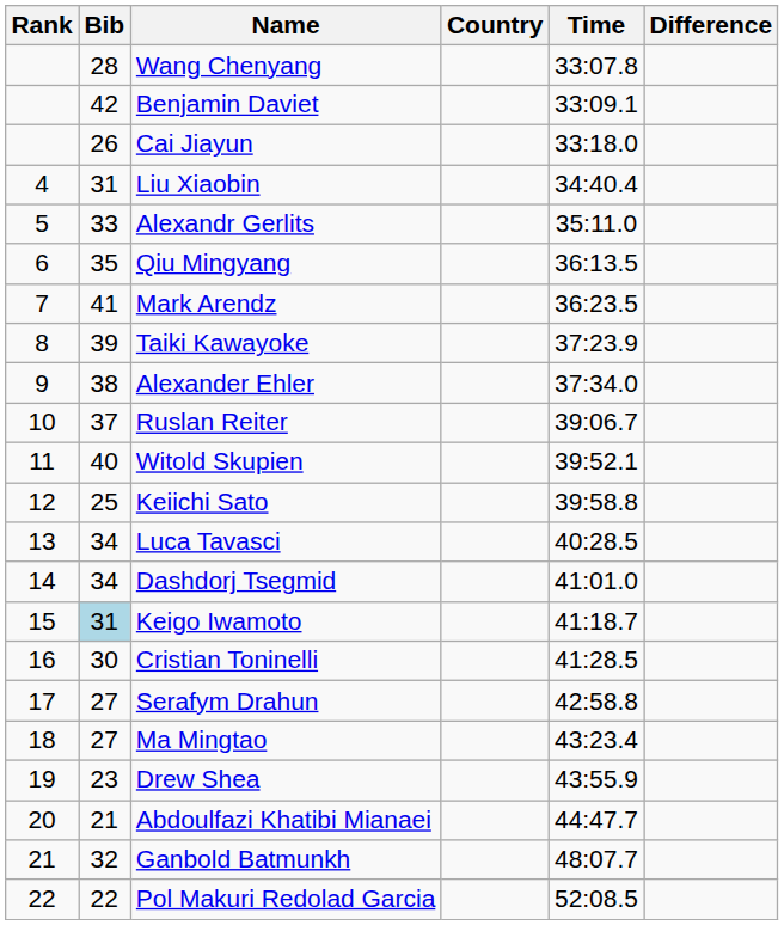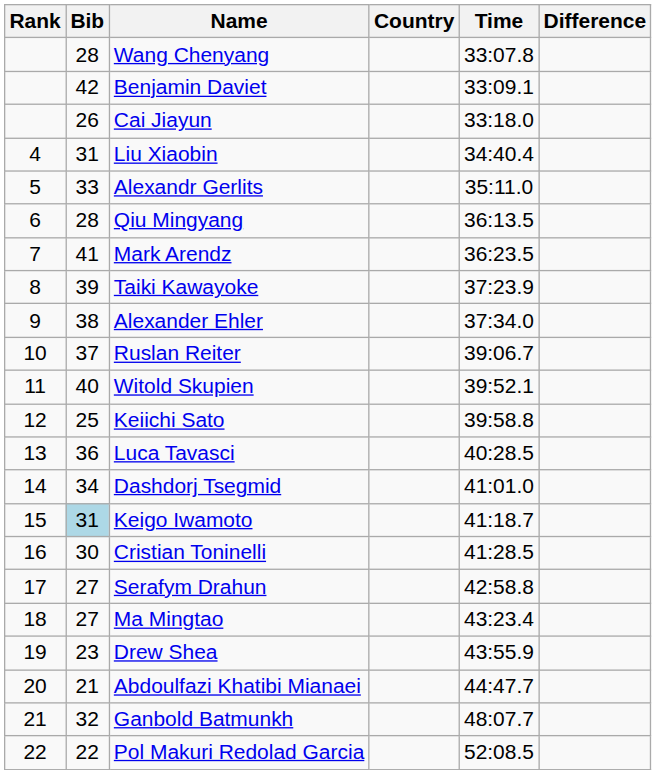 <table class="wikitable sortable" style="text-align:center">
 <tr>
 <th>Rank</th>
 <th>Bib</th>
 <th>Name</th>
 <th>Country</th>
 <th>Time</th>
 <th>Difference</th>
 </tr>
 <tr>
 <td></td>
 <td>28</td>
 <td align="left"><a href='#'>Wang Chenyang</a></td>
 <td align="left"></td>
 <td>33:07.8</td>
 <td></td>
 </tr>
 <tr>
 <td></td>
 <td>42</td>
 <td align="left"><a href='#'>Benjamin Daviet</a></td>
 <td align="left"></td>
 <td>33:09.1</td>
 <td></td>
 </tr>
 <tr>
 <td></td>
 <td>26</td>
 <td align="left"><a href='#'>Cai Jiayun</a></td>
 <td align="left"></td>
 <td>33:18.0</td>
 <td></td>
 </tr>
 <tr>
 <td>4</td>
 <td>31</td>
 <td align="left"><a href='#'>Liu Xiaobin</a></td>
 <td align="left"></td>
 <td>34:40.4</td>
 <td></td>
 </tr>
 <tr>
 <td>5</td>
 <td>33</td>
 <td align="left"><a href='#'>Alexandr Gerlits</a></td>
 <td align="left"></td>
 <td>35:11.0</td>
 <td></td>
 </tr>
 <tr>
 <td>6</td>
-<td>35</td>
+<td>28</td>
 <td align="left"><a href='#'>Qiu Mingyang</a></td>
 <td align="left"></td>
 <td>36:13.5</td>
 <td></td>
 </tr>
 <tr>
 <td>7</td>
 <td>41</td>
 <td align="left"><a href='#'>Mark Arendz</a></td>
 <td align="left"></td>
 <td>36:23.5</td>
 <td></td>
 </tr>
 <tr>
 <td>8</td>
 <td>39</td>
 <td align="left"><a href='#'>Taiki Kawayoke</a></td>
 <td align="left"></td>
 <td>37:23.9</td>
 <td></td>
 </tr>
 <tr>
 <td>9</td>
 <td>38</td>
 <td align="left"><a href='#'>Alexander Ehler</a></td>
 <td align="left"></td>
 <td>37:34.0</td>
 <td></td>
 </tr>
 <tr>
 <td>10</td>
 <td>37</td>
 <td align="left"><a href='#'>Ruslan Reiter</a></td>
 <td align="left"></td>
 <td>39:06.7</td>
 <td></td>
 </tr>
 <tr>
 <td>11</td>
 <td>40</td>
 <td align="left"><a href='#'>Witold Skupien</a></td>
 <td align="left"></td>
 <td>39:52.1</td>
 <td></td>
 </tr>
 <tr>
 <td>12</td>
 <td>25</td>
 <td align="left"><a href='#'>Keiichi Sato</a></td>
 <td align="left"></td>
 <td>39:58.8</td>
 <td></td>
 </tr>
 <tr>
 <td>13</td>
-<td>34</td>
+<td>36</td>
 <td align="left"><a href='#'>Luca Tavasci</a></td>
 <td align="left"></td>
 <td>40:28.5</td>
 <td></td>
 </tr>
 <tr>
 <td>14</td>
 <td>34</td>
 <td align="left"><a href='#'>Dashdorj Tsegmid</a></td>
 <td align="left"></td>
 <td>41:01.0</td>
 <td></td>
 </tr>
 <tr>
 <td>15</td>
 <td style="background: lightblue;">31</td>
 <td align="left"><a href='#'>Keigo Iwamoto</a></td>
 <td align="left"></td>
 <td>41:18.7</td>
 <td></td>
 </tr>
 <tr>
 <td>16</td>
 <td>30</td>
 <td align="left"><a href='#'>Cristian Toninelli</a></td>
 <td align="left"></td>
 <td>41:28.5</td>
 <td></td>
 </tr>
 <tr>
 <td>17</td>
 <td>27</td>
 <td align="left"><a href='#'>Serafym Drahun</a></td>
 <td align="left"></td>
 <td>42:58.8</td>
 <td></td>
 </tr>
 <tr>
 <td>18</td>
 <td>27</td>
 <td align="left"><a href='#'>Ma Mingtao</a></td>
 <td align="left"></td>
 <td>43:23.4</td>
 <td></td>
 </tr>
 <tr>
 <td>19</td>
 <td>23</td>
 <td align="left"><a href='#'>Drew Shea</a></td>
 <td align="left"></td>
 <td>43:55.9</td>
 <td></td>
 </tr>
 <tr>
 <td>20</td>
 <td>21</td>
 <td align="left"><a href='#'>Abdoulfazi Khatibi Mianaei</a></td>
 <td align="left"></td>
 <td>44:47.7</td>
 <td></td>
 </tr>
 <tr>
 <td>21</td>
 <td>32</td>
 <td align="left"><a href='#'>Ganbold Batmunkh</a></td>
 <td align="left"></td>
 <td>48:07.7</td>
 <td></td>
 </tr>
 <tr>
 <td>22</td>
 <td>22</td>
 <td align="left"><a href='#'>Pol Makuri Redolad Garcia</a></td>
 <td align="left"></td>
 <td>52:08.5</td>
 <td></td>
 </tr>
 </table>
